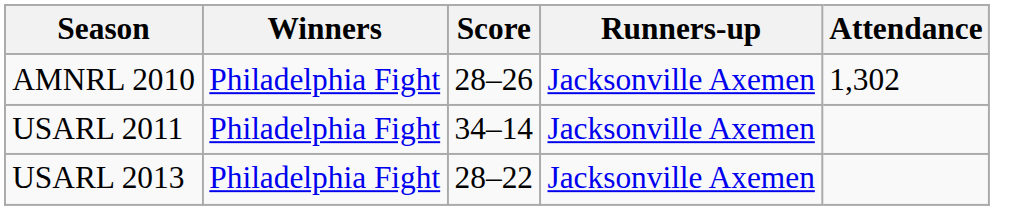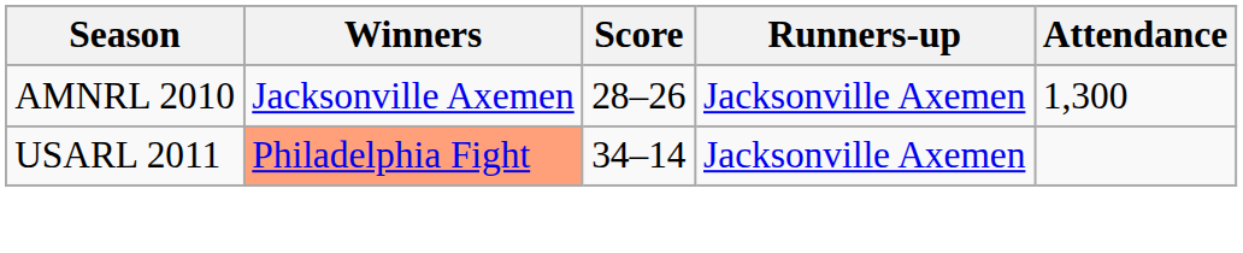 <table class="wikitable">
 <tr>
 <th>Season</th>
 <th>Winners</th>
 <th>Score</th>
 <th>Runners-up</th>
 <th>Attendance</th>
 </tr>
 <tr>
 <td>AMNRL 2010</td>
-<td><a href='#'>Philadelphia Fight</a></td>
+<td><a href='#'>Jacksonville Axemen</a></td>
 <td>28–26</td>
 <td><a href='#'>Jacksonville Axemen</a></td>
-<td>1,302</td>
+<td>1,300</td>
 </tr>
 <tr>
 <td>USARL 2011</td>
-<td><a href='#'>Philadelphia Fight</a></td>
+<td style="background: lightsalmon;"><a href='#'>Philadelphia Fight</a></td>
 <td>34–14</td>
 <td><a href='#'>Jacksonville Axemen</a></td>
 <td></td>
 </tr>
-<tr>
-<td>USARL 2013</td>
-<td><a href='#'>Philadelphia Fight</a></td>
-<td>28–22</td>
-<td><a href='#'>Jacksonville Axemen</a></td>
-<td></td>
-</tr>
 </table>
